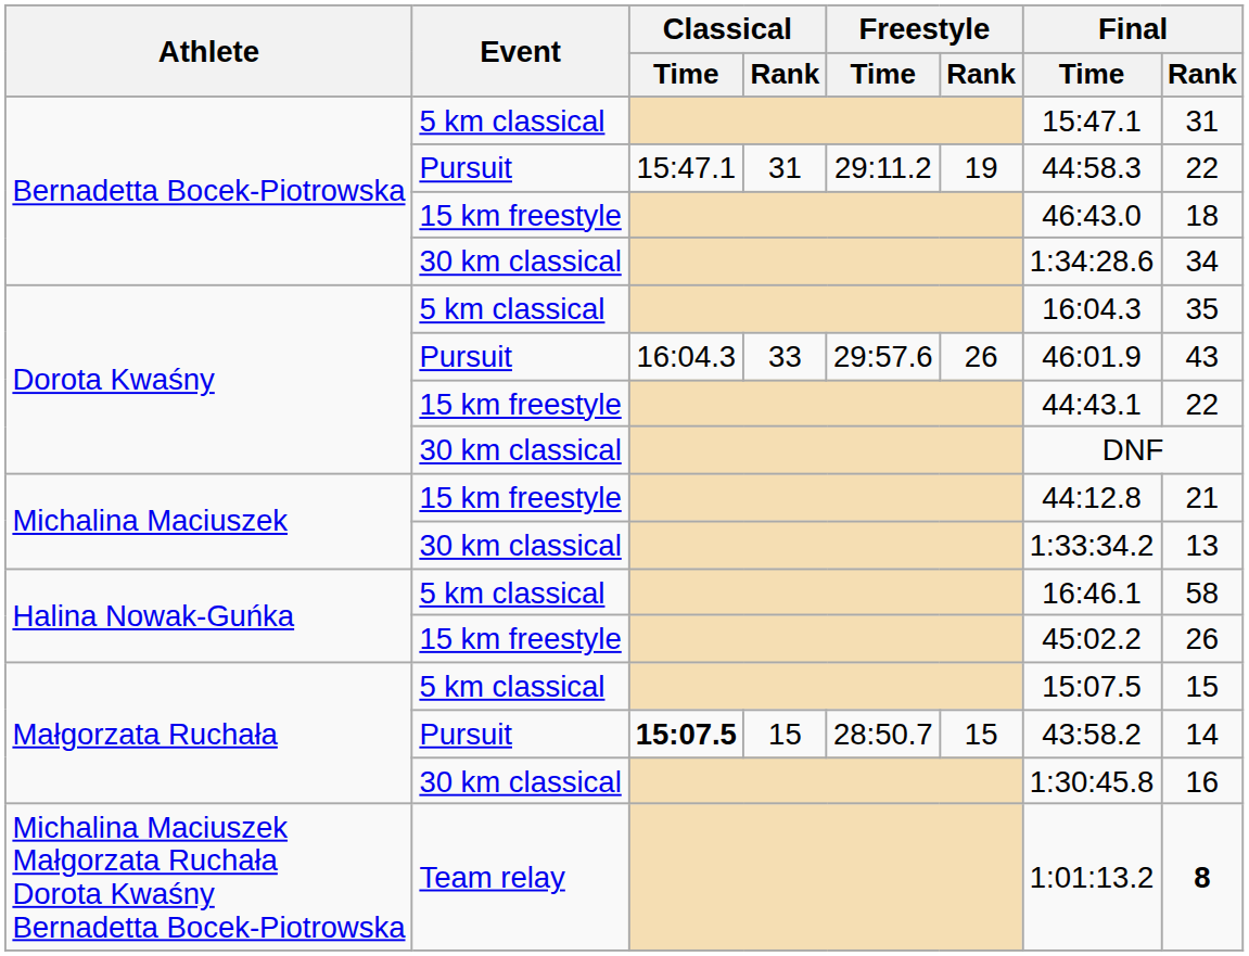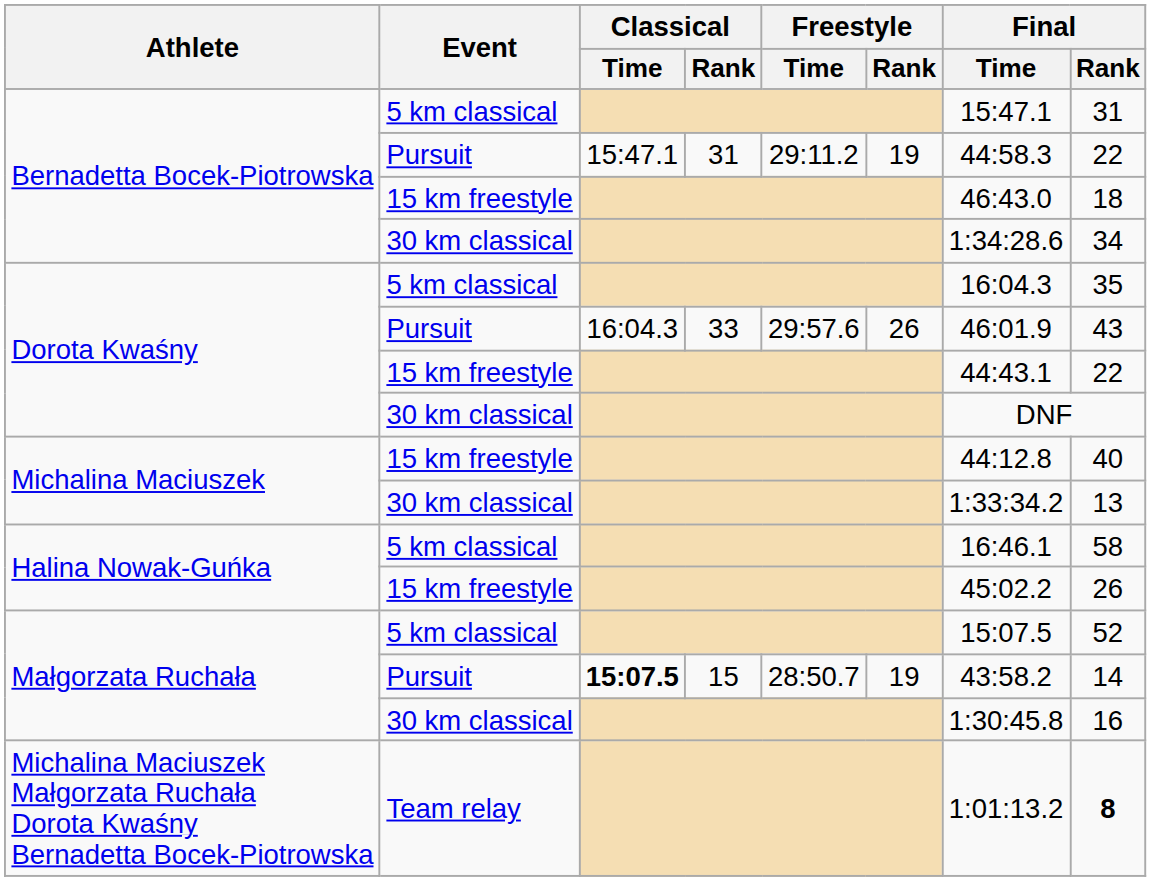 <table class="wikitable" style="font-size:90%">
 <tr>
 <th rowspan=2>Athlete</th>
 <th rowspan=2>Event</th>
 <th colspan=2>Classical</th>
 <th colspan=2>Freestyle</th>
 <th colspan=2>Final</th>
 </tr>
 <tr style="font-size: 95%">
 <th>Time</th>
 <th>Rank</th>
 <th>Time</th>
 <th>Rank</th>
 <th>Time</th>
 <th>Rank</th>
 </tr>
 <tr align=center>
 <td align=left rowspan=4><a href='#'>Bernadetta Bocek-Piotrowska</a></td>
 <td align=left><a href='#'>5 km classical</a></td>
 <td colspan="4" bgcolor="wheat"></td>
 <td>15:47.1</td>
 <td>31</td>
 </tr>
 <tr align=center>
 <td align=left><a href='#'>Pursuit</a></td>
 <td>15:47.1</td>
 <td>31</td>
 <td>29:11.2</td>
 <td>19</td>
 <td>44:58.3</td>
 <td>22</td>
 </tr>
 <tr align=center>
 <td align=left rowspan=1><a href='#'>15 km freestyle</a></td>
 <td colspan="4" bgcolor="wheat"></td>
 <td>46:43.0</td>
 <td>18</td>
 </tr>
 <tr align=center>
 <td align=left rowspan=1><a href='#'>30 km classical</a></td>
 <td colspan="4" bgcolor="wheat"></td>
 <td>1:34:28.6</td>
 <td>34</td>
 </tr>
 <tr align=center>
 <td align=left rowspan=4><a href='#'>Dorota Kwaśny</a></td>
 <td align=left><a href='#'>5 km classical</a></td>
 <td colspan="4" bgcolor="wheat"></td>
 <td>16:04.3</td>
 <td>35</td>
 </tr>
 <tr align=center>
 <td align=left><a href='#'>Pursuit</a></td>
 <td>16:04.3</td>
 <td>33</td>
 <td>29:57.6</td>
 <td>26</td>
 <td>46:01.9</td>
 <td>43</td>
 </tr>
 <tr align=center>
 <td align=left rowspan=1><a href='#'>15 km freestyle</a></td>
 <td colspan="4" bgcolor="wheat"></td>
 <td>44:43.1</td>
 <td>22</td>
 </tr>
 <tr align=center>
 <td align=left rowspan=1><a href='#'>30 km classical</a></td>
 <td colspan="4" bgcolor="wheat"></td>
 <td colspan=2>DNF</td>
 </tr>
 <tr align=center>
 <td align=left rowspan=2><a href='#'>Michalina Maciuszek</a></td>
 <td align=left rowspan=1><a href='#'>15 km freestyle</a></td>
 <td colspan="4" bgcolor="wheat"></td>
 <td>44:12.8</td>
-<td>21</td>
+<td>40</td>
 </tr>
 <tr align=center>
 <td align=left rowspan=1><a href='#'>30 km classical</a></td>
 <td colspan="4" bgcolor="wheat"></td>
 <td>1:33:34.2</td>
 <td>13</td>
 </tr>
 <tr align=center>
 <td align=left rowspan=2><a href='#'>Halina Nowak-Guńka</a></td>
 <td align=left><a href='#'>5 km classical</a></td>
 <td colspan="4" bgcolor="wheat"></td>
 <td>16:46.1</td>
 <td>58</td>
 </tr>
 <tr align=center>
 <td align=left rowspan=1><a href='#'>15 km freestyle</a></td>
 <td colspan="4" bgcolor="wheat"></td>
 <td>45:02.2</td>
 <td>26</td>
 </tr>
 <tr align=center>
 <td align=left rowspan=3><a href='#'>Małgorzata Ruchała</a></td>
 <td align=left><a href='#'>5 km classical</a></td>
 <td colspan="4" bgcolor="wheat"></td>
 <td>15:07.5</td>
-<td>15</td>
+<td>52</td>
 </tr>
 <tr align=center>
 <td align=left><a href='#'>Pursuit</a></td>
 <td><strong>15:07.5</strong></td>
 <td>15</td>
 <td>28:50.7</td>
-<td>15</td>
+<td>19</td>
 <td>43:58.2</td>
 <td>14</td>
 </tr>
 <tr align=center>
 <td align=left rowspan=1><a href='#'>30 km classical</a></td>
 <td colspan="4" bgcolor="wheat"></td>
 <td>1:30:45.8</td>
 <td>16</td>
 </tr>
 <tr align=center>
 <td align=left rowspan=1><a href='#'>Michalina Maciuszek</a><br><a href='#'>Małgorzata Ruchała</a><br><a href='#'>Dorota Kwaśny</a><br><a href='#'>Bernadetta Bocek-Piotrowska</a></td>
 <td align=left><a href='#'>Team relay</a></td>
 <td colspan="4" bgcolor="wheat"></td>
 <td>1:01:13.2</td>
 <td><strong>8</strong></td>
 </tr>
 </table>
